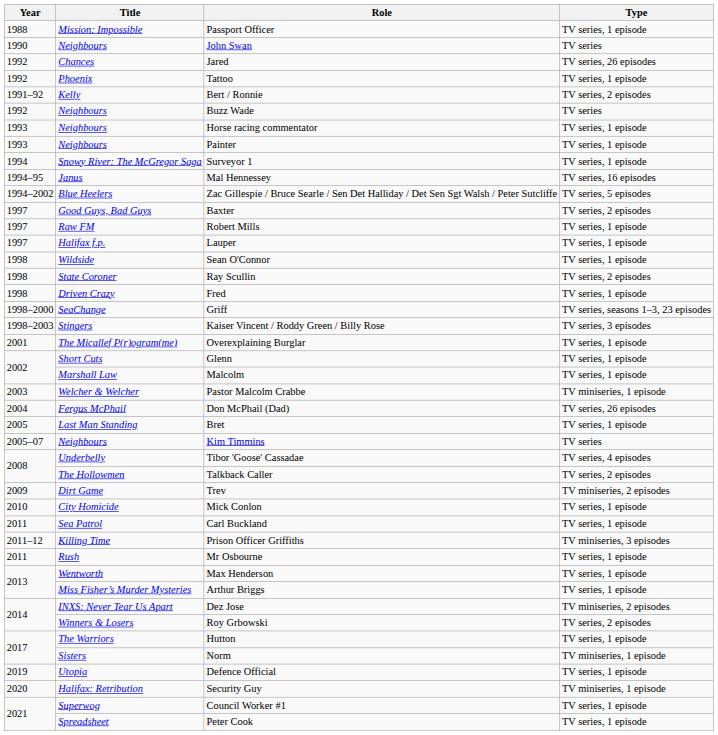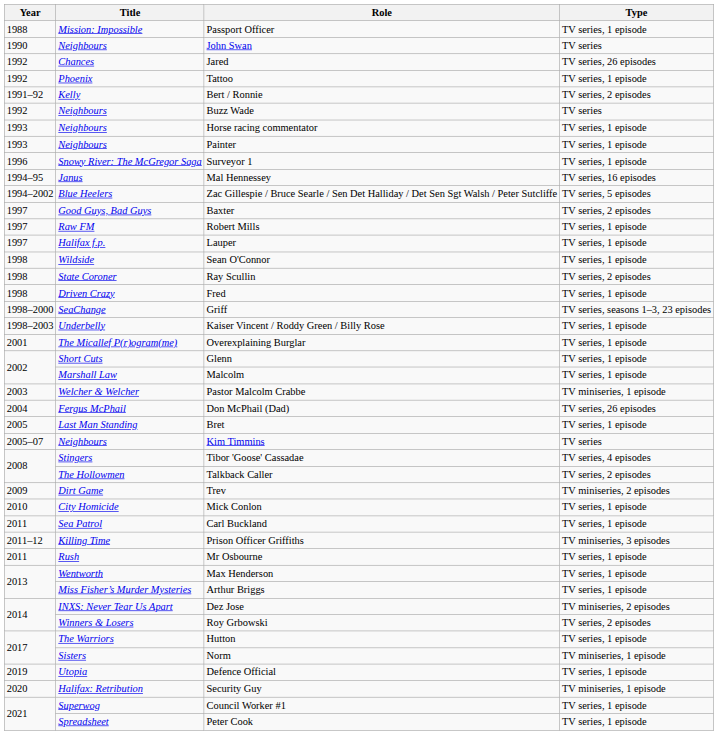 <table class="wikitable">
 <tr>
 <th>Year</th>
 <th>Title</th>
 <th>Role</th>
 <th>Type</th>
 </tr>
 <tr>
 <td>1988</td>
 <td><em><a href='#'>Mission: Impossible</a></em></td>
 <td>Passport Officer</td>
 <td>TV series, 1 episode</td>
 </tr>
 <tr>
 <td>1990</td>
 <td><em><a href='#'>Neighbours</a></em></td>
 <td><a href='#'>John Swan</a></td>
 <td>TV series</td>
 </tr>
 <tr>
 <td>1992</td>
 <td><em><a href='#'>Chances</a></em></td>
 <td>Jared</td>
 <td>TV series, 26 episodes</td>
 </tr>
 <tr>
 <td>1992</td>
 <td><em><a href='#'>Phoenix</a></em></td>
 <td>Tattoo</td>
 <td>TV series, 1 episode</td>
 </tr>
 <tr>
 <td>1991–92</td>
 <td><em><a href='#'>Kelly</a></em></td>
 <td>Bert / Ronnie</td>
 <td>TV series, 2 episodes</td>
 </tr>
 <tr>
 <td>1992</td>
 <td><em><a href='#'>Neighbours</a></em></td>
 <td>Buzz Wade</td>
 <td>TV series</td>
 </tr>
 <tr>
 <td>1993</td>
 <td><em><a href='#'>Neighbours</a></em></td>
 <td>Horse racing commentator</td>
 <td>TV series, 1 episode</td>
 </tr>
 <tr>
 <td>1993</td>
 <td><em><a href='#'>Neighbours</a></em></td>
 <td>Painter</td>
 <td>TV series, 1 episode</td>
 </tr>
 <tr>
-<td>1994</td>
+<td>1996</td>
 <td><em><a href='#'>Snowy River: The McGregor Saga</a></em></td>
 <td>Surveyor 1</td>
 <td>TV series, 1 episode</td>
 </tr>
 <tr>
 <td>1994–95</td>
 <td><em><a href='#'>Janus</a></em></td>
 <td>Mal Hennessey</td>
 <td>TV series, 16 episodes</td>
 </tr>
 <tr>
 <td>1994–2002</td>
 <td><em><a href='#'>Blue Heelers</a></em></td>
 <td>Zac Gillespie / Bruce Searle / Sen Det Halliday / Det Sen Sgt Walsh / Peter Sutcliffe</td>
 <td>TV series, 5 episodes</td>
 </tr>
 <tr>
 <td>1997</td>
 <td><em><a href='#'>Good Guys, Bad Guys</a></em></td>
 <td>Baxter</td>
 <td>TV series, 2 episodes</td>
 </tr>
 <tr>
 <td>1997</td>
 <td><em><a href='#'>Raw FM</a></em></td>
 <td>Robert Mills</td>
 <td>TV series, 1 episode</td>
 </tr>
 <tr>
 <td>1997</td>
 <td><em><a href='#'>Halifax f.p.</a></em></td>
 <td>Lauper</td>
 <td>TV series, 1 episode</td>
 </tr>
 <tr>
 <td>1998</td>
 <td><em><a href='#'>Wildside</a></em></td>
 <td>Sean O'Connor</td>
 <td>TV series, 1 episode</td>
 </tr>
 <tr>
 <td>1998</td>
 <td><em><a href='#'>State Coroner</a></em></td>
 <td>Ray Scullin</td>
 <td>TV series, 2 episodes</td>
 </tr>
 <tr>
 <td>1998</td>
 <td><em><a href='#'>Driven Crazy</a></em></td>
 <td>Fred</td>
 <td>TV series, 1 episode</td>
 </tr>
 <tr>
 <td>1998–2000</td>
 <td><em><a href='#'>SeaChange</a></em></td>
 <td>Griff</td>
 <td>TV series, seasons 1–3, 23 episodes</td>
 </tr>
 <tr>
 <td>1998–2003</td>
-<td><em><a href='#'>Stingers</a></em></td>
+<td><em><a href='#'>Underbelly</a></em></td>
 <td>Kaiser Vincent / Roddy Green / Billy Rose</td>
-<td>TV series, 3 episodes</td>
+<td>TV series, 1 episode</td>
 </tr>
 <tr>
 <td>2001</td>
 <td><em><a href='#'>The Micallef P(r)ogram(me)</a></em></td>
 <td>Overexplaining Burglar</td>
 <td>TV series, 1 episode</td>
 </tr>
 <tr>
 <td rowspan="2">2002</td>
 <td><em><a href='#'>Short Cuts</a></em></td>
 <td>Glenn</td>
 <td>TV series, 1 episode</td>
 </tr>
 <tr>
 <td><em><a href='#'>Marshall Law</a></em></td>
 <td>Malcolm</td>
 <td>TV series, 1 episode</td>
 </tr>
 <tr>
 <td>2003</td>
 <td><em><a href='#'>Welcher & Welcher</a></em></td>
 <td>Pastor Malcolm Crabbe</td>
 <td>TV miniseries, 1 episode</td>
 </tr>
 <tr>
 <td>2004</td>
 <td><em><a href='#'>Fergus McPhail</a></em></td>
 <td>Don McPhail (Dad)</td>
 <td>TV series, 26 episodes</td>
 </tr>
 <tr>
 <td>2005</td>
 <td><em><a href='#'>Last Man Standing</a></em></td>
 <td>Bret</td>
 <td>TV series, 1 episode</td>
 </tr>
 <tr>
 <td>2005–07</td>
 <td><em><a href='#'>Neighbours</a></em></td>
 <td><a href='#'>Kim Timmins</a></td>
 <td>TV series</td>
 </tr>
 <tr>
 <td rowspan="2">2008</td>
-<td><em><a href='#'>Underbelly</a></em></td>
+<td><em><a href='#'>Stingers</a></em></td>
 <td>Tibor 'Goose' Cassadae</td>
 <td>TV series, 4 episodes</td>
 </tr>
 <tr>
 <td><em><a href='#'>The Hollowmen</a></em></td>
 <td>Talkback Caller</td>
 <td>TV series, 2 episodes</td>
 </tr>
 <tr>
 <td>2009</td>
 <td><em><a href='#'>Dirt Game</a></em></td>
 <td>Trev</td>
 <td>TV miniseries, 2 episodes</td>
 </tr>
 <tr>
 <td>2010</td>
 <td><em><a href='#'>City Homicide</a></em></td>
 <td>Mick Conlon</td>
 <td>TV series, 1 episode</td>
 </tr>
 <tr>
 <td>2011</td>
 <td><em><a href='#'>Sea Patrol</a></em></td>
 <td>Carl Buckland</td>
 <td>TV series, 1 episode</td>
 </tr>
 <tr>
 <td>2011–12</td>
 <td><em><a href='#'>Killing Time</a></em></td>
 <td>Prison Officer Griffiths</td>
 <td>TV miniseries, 3 episodes</td>
 </tr>
 <tr>
 <td>2011</td>
 <td><em><a href='#'>Rush</a></em></td>
 <td>Mr Osbourne</td>
 <td>TV series, 1 episode</td>
 </tr>
 <tr>
 <td rowspan="2">2013</td>
 <td><em><a href='#'>Wentworth</a></em></td>
 <td>Max Henderson</td>
 <td>TV series, 1 episode</td>
 </tr>
 <tr>
 <td><em><a href='#'>Miss Fisher’s Murder Mysteries</a></em></td>
 <td>Arthur Briggs</td>
 <td>TV series, 1 episode</td>
 </tr>
 <tr>
 <td rowspan="2">2014</td>
 <td><em><a href='#'>INXS: Never Tear Us Apart</a></em></td>
 <td>Dez Jose</td>
 <td>TV miniseries, 2 episodes</td>
 </tr>
 <tr>
 <td><em><a href='#'>Winners & Losers</a></em></td>
 <td>Roy Grbowski</td>
 <td>TV series, 2 episodes</td>
 </tr>
 <tr>
 <td rowspan="2">2017</td>
 <td><em><a href='#'>The Warriors</a></em></td>
 <td>Hutton</td>
 <td>TV series, 1 episode</td>
 </tr>
 <tr>
 <td><em><a href='#'>Sisters</a></em></td>
 <td>Norm</td>
 <td>TV miniseries, 1 episode</td>
 </tr>
 <tr>
 <td>2019</td>
 <td><em><a href='#'>Utopia</a></em></td>
 <td>Defence Official</td>
 <td>TV series, 1 episode</td>
 </tr>
 <tr>
 <td>2020</td>
 <td><em><a href='#'>Halifax: Retribution</a></em></td>
 <td>Security Guy</td>
 <td>TV miniseries, 1 episode</td>
 </tr>
 <tr>
 <td rowspan="2">2021</td>
 <td><em><a href='#'>Superwog</a></em></td>
 <td>Council Worker #1</td>
 <td>TV series, 1 episode</td>
 </tr>
 <tr>
 <td><em><a href='#'>Spreadsheet</a></em></td>
 <td>Peter Cook</td>
 <td>TV series, 1 episode</td>
 </tr>
 </table>
